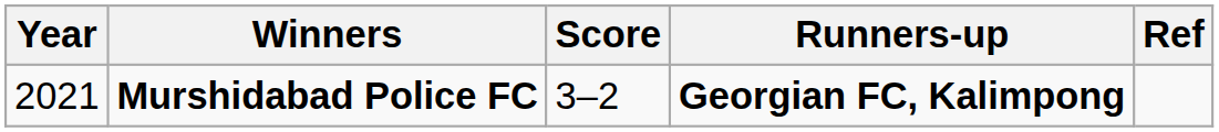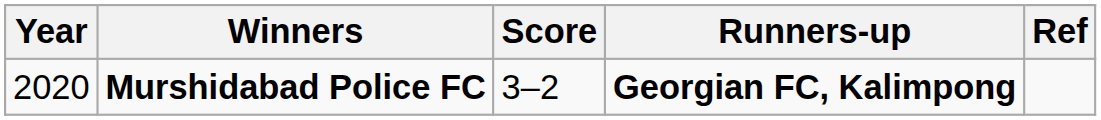 <table class="wikitable sortable" style="text-align: left;">
 <tr>
 <th>Year</th>
 <th>Winners</th>
 <th>Score</th>
 <th>Runners-up</th>
 <th>Ref</th>
 </tr>
 <tr>
-<td>2021</td>
+<td>2020</td>
 <td><strong>Murshidabad Police FC</strong></td>
 <td>3–2</td>
 <td><strong>Georgian FC, Kalimpong</strong></td>
 <td></td>
 </tr>
 </table>
